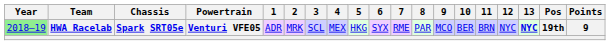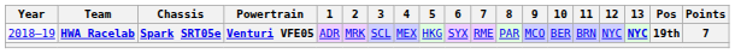 <table class="wikitable" style="text-align:center; font-size:85%">
 <tr>
 <th>Year</th>
 <th>Team</th>
 <th>Chassis</th>
 <th>Powertrain</th>
 <th>1</th>
 <th>2</th>
 <th>3</th>
 <th>4</th>
 <th>5</th>
 <th>6</th>
 <th>7</th>
 <th>8</th>
 <th>9</th>
 <th>10</th>
 <th>11</th>
 <th>12</th>
 <th>13</th>
 <th>Pos</th>
 <th>Points</th>
 </tr>
 <tr>
-<td nowrap style="background: lightgreen;"><a href='#'>2018–19</a></td>
+<td nowrap><a href='#'>2018–19</a></td>
 <th nowrap><a href='#'>HWA Racelab</a></th>
 <th nowrap><a href='#'>Spark</a> <a href='#'>SRT05e</a></th>
 <th nowrap><a href='#'>Venturi</a> VFE05</th>
 <td style="background:#EFCFFF;"><a href='#'>ADR</a><br></td>
 <td style="background:#EFCFFF;"><a href='#'>MRK</a><br></td>
 <td style="background:#CFCFFF;"><a href='#'>SCL</a><br></td>
 <td style="background:#CFCFFF;"><a href='#'>MEX</a><br></td>
 <td style="background:#DFFFDF;"><a href='#'>HKG</a><br></td>
 <td style="background:#EFCFFF;"><a href='#'>SYX</a><br></td>
 <td style="background:#EFCFFF;"><a href='#'>RME</a><br></td>
 <td style="background:#DFFFDF;"><a href='#'>PAR</a><br></td>
 <td style="background:#CFCFFF;"><a href='#'>MCO</a><br></td>
 <td style="background:#CFCFFF;"><a href='#'>BER</a><br></td>
 <td style="background:#CFCFFF;"><a href='#'>BRN</a><br></td>
 <td style="background:#CFCFFF;"><a href='#'>NYC</a><br></td>
 <td style="background:#DFFFDF;"><strong><a href='#'>NYC</a><br></strong></td>
 <th>19th</th>
-<th>9</th>
+<th>7</th>
 </tr>
 <tr>
 <th colspan="19"></th>
 </tr>
 </table>
